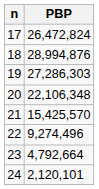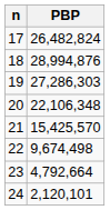 <table class="wikitable">
 <tr>
 <th>n</th>
 <th>PBP</th>
 </tr>
 <tr>
 <td>17</td>
-<td>26,472,824</td>
+<td>26,482,824</td>
 </tr>
 <tr>
 <td>18</td>
 <td>28,994,876</td>
 </tr>
 <tr>
 <td>19</td>
 <td>27,286,303</td>
 </tr>
 <tr>
 <td>20</td>
 <td>22,106,348</td>
 </tr>
 <tr>
 <td>21</td>
 <td>15,425,570</td>
 </tr>
 <tr>
 <td>22</td>
-<td>9,274,496</td>
+<td>9,674,498</td>
 </tr>
 <tr>
 <td>23</td>
 <td>4,792,664</td>
 </tr>
 <tr>
 <td>24</td>
 <td>2,120,101</td>
 </tr>
 </table>
